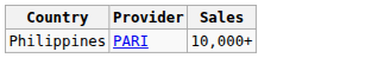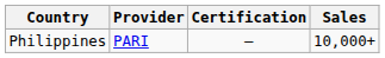 <table class="wikitable">
 <tr>
 <th>Country</th>
 <th>Provider</th>
+<th>Certification</th>
 <th>Sales</th>
 </tr>
 <tr>
 <td>Philippines</td>
 <td><a href='#'>PARI</a></td>
+<td align=center>—</td>
 <td>10,000+</td>
 </tr>
 </table>
